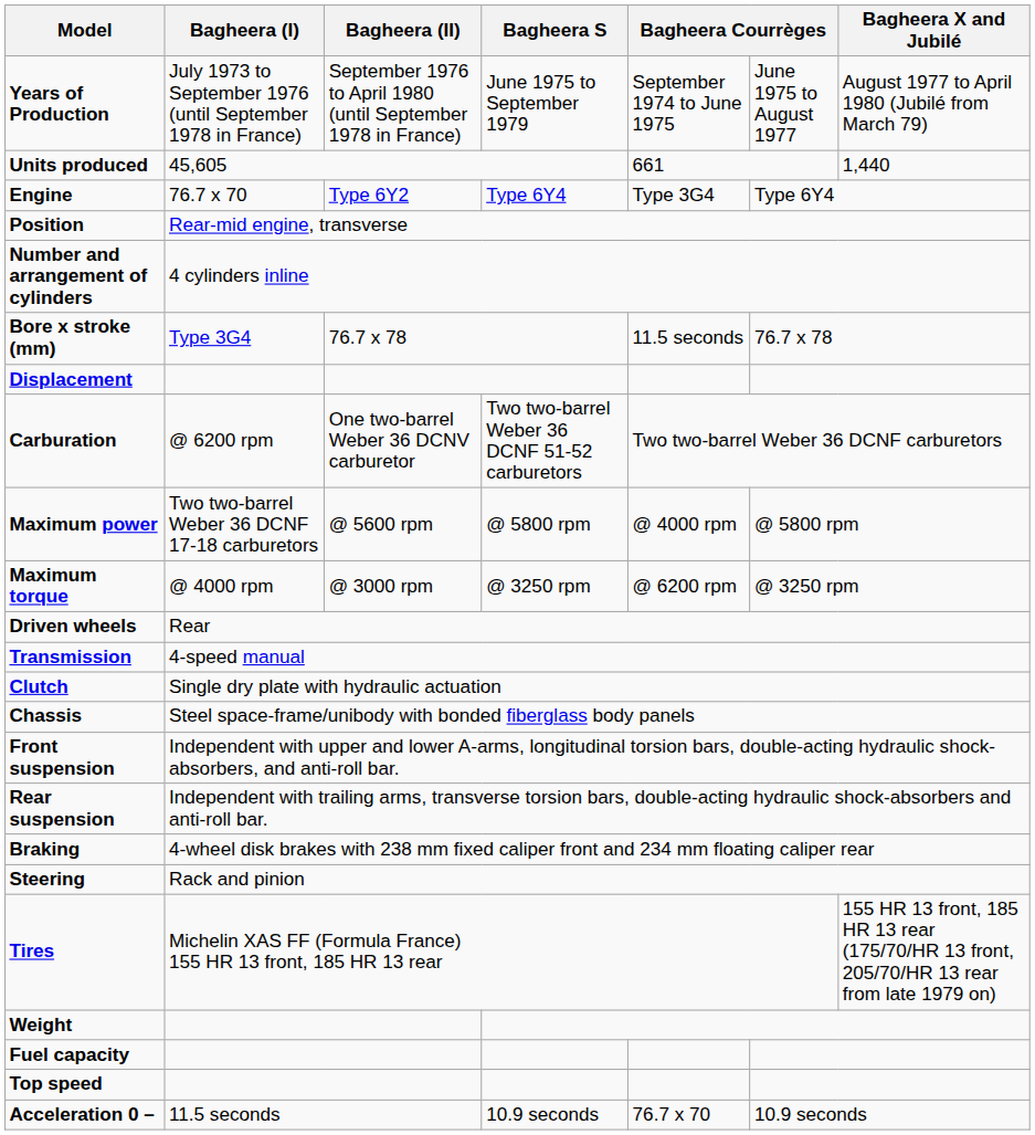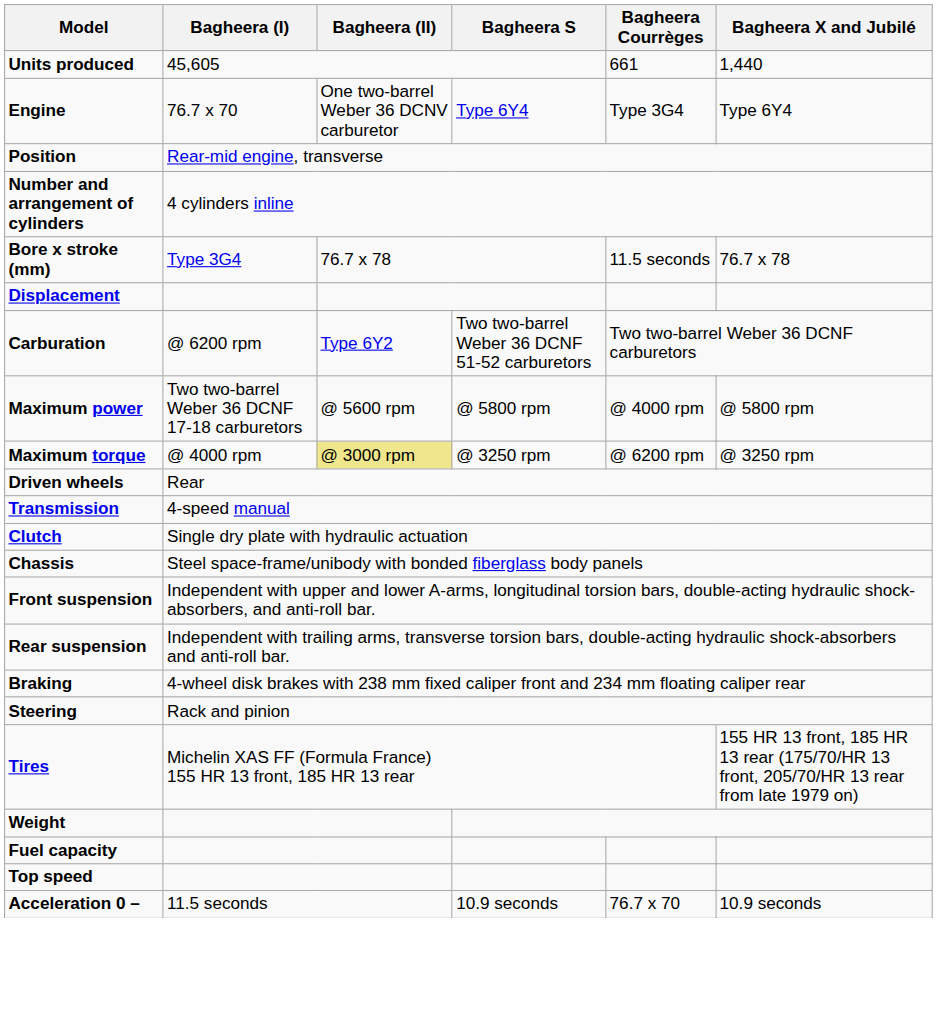 <table class="wikitable defaultcenter col1left">
 <tr>
 <th>Model</th>
 <th>Bagheera (I)</th>
 <th>Bagheera (II)</th>
 <th>Bagheera S</th>
 <th colspan="2">Bagheera Courrèges</th>
 <th>Bagheera X and Jubilé</th>
 </tr>
 <tr>
-<td><strong>Years of Production</strong></td>
-<td>July 1973 to September 1976 (until September 1978 in France)</td>
-<td>September 1976 to April 1980 (until September 1978 in France)</td>
-<td>June 1975 to September 1979</td>
-<td>September 1974 to June 1975</td>
-<td>June 1975 to August 1977</td>
-<td>August 1977 to April 1980 (Jubilé from March 79)</td>
-</tr>
-<tr>
 <td><strong>Units produced</strong></td>
 <td colspan="3">45,605</td>
 <td colspan="2">661</td>
 <td>1,440</td>
 </tr>
 <tr>
 <td><strong>Engine</strong></td>
 <td>76.7 x 70</td>
-<td><a href='#'>Type 6Y2</a></td>
+<td>One two-barrel Weber 36 DCNV carburetor</td>
 <td><a href='#'>Type 6Y4</a></td>
 <td>Type 3G4</td>
 <td colspan="2">Type 6Y4</td>
 </tr>
 <tr>
 <td><strong>Position</strong></td>
 <td colspan="6"><a href='#'>Rear-mid engine</a>, transverse</td>
 </tr>
 <tr>
 <td><strong>Number and arrangement of cylinders</strong></td>
 <td colspan="6">4 cylinders <a href='#'>inline</a></td>
 </tr>
 <tr>
 <td><strong>Bore x stroke (mm)</strong></td>
 <td><a href='#'>Type 3G4</a></td>
 <td colspan="2">76.7 x 78</td>
 <td>11.5 seconds</td>
 <td colspan="2">76.7 x 78</td>
 </tr>
 <tr>
 <td><strong><a href='#'>Displacement</a></strong></td>
 <td></td>
 <td colspan="2"></td>
 <td></td>
 <td colspan="2"></td>
 </tr>
 <tr>
 <td><strong>Carburation</strong></td>
 <td> @ 6200 rpm</td>
-<td>One two-barrel Weber 36 DCNV carburetor</td>
+<td><a href='#'>Type 6Y2</a></td>
 <td>Two two-barrel Weber 36 DCNF 51-52 carburetors</td>
 <td colspan="3">Two two-barrel Weber 36 DCNF carburetors</td>
 </tr>
 <tr>
 <td><strong>Maximum <a href='#'>power</a></strong></td>
 <td>Two two-barrel Weber 36 DCNF 17-18 carburetors</td>
 <td> @ 5600 rpm</td>
 <td> @ 5800 rpm</td>
 <td> @ 4000 rpm</td>
 <td colspan="2"> @ 5800 rpm</td>
 </tr>
 <tr>
 <td><strong>Maximum <a href='#'>torque</a></strong></td>
 <td> @ 4000 rpm</td>
-<td> @ 3000 rpm</td>
+<td style="background: khaki;"> @ 3000 rpm</td>
 <td> @ 3250 rpm</td>
 <td> @ 6200 rpm</td>
 <td colspan="2"> @ 3250 rpm</td>
 </tr>
 <tr>
 <td><strong>Driven wheels</strong></td>
 <td colspan="6">Rear</td>
 </tr>
 <tr>
 <td><strong><a href='#'>Transmission</a></strong></td>
 <td colspan="6">4-speed <a href='#'>manual</a></td>
 </tr>
 <tr>
 <td><strong><a href='#'>Clutch</a></strong></td>
 <td colspan="6">Single dry plate with hydraulic actuation</td>
 </tr>
 <tr>
 <td><strong>Chassis</strong></td>
 <td colspan="6">Steel space-frame/unibody with bonded <a href='#'>fiberglass</a> body panels</td>
 </tr>
 <tr>
 <td><strong>Front suspension</strong></td>
 <td colspan="6">Independent with upper and lower A-arms, longitudinal torsion bars, double-acting hydraulic shock-absorbers, and anti-roll bar.</td>
 </tr>
 <tr>
 <td><strong>Rear suspension</strong></td>
 <td colspan="6">Independent with trailing arms, transverse torsion bars, double-acting hydraulic shock-absorbers and anti-roll bar.</td>
 </tr>
 <tr>
 <td><strong>Braking</strong></td>
 <td colspan="6">4-wheel disk brakes with 238 mm fixed caliper front and 234 mm floating caliper rear</td>
 </tr>
 <tr>
 <td><strong>Steering</strong></td>
 <td colspan="6">Rack and pinion</td>
 </tr>
 <tr>
 <td><strong><a href='#'>Tires</a></strong></td>
 <td colspan="5">Michelin XAS FF (Formula France)<br>155 HR 13 front, 185 HR 13 rear</td>
 <td>155 HR 13 front, 185 HR 13 rear (175/70/HR 13 front, 205/70/HR 13 rear from late 1979 on)</td>
 </tr>
 <tr>
 <td><strong>Weight</strong></td>
 <td colspan="2"></td>
 <td colspan="4"></td>
 </tr>
 <tr>
 <td><strong>Fuel capacity</strong></td>
 <td colspan="2"></td>
 <td></td>
 <td></td>
 <td colspan="2"></td>
 </tr>
 <tr>
 <td><strong>Top speed</strong></td>
 <td colspan="2"></td>
 <td></td>
 <td></td>
 <td colspan="2"></td>
 </tr>
 <tr>
 <td><strong>Acceleration 0 – </strong></td>
 <td colspan="2">11.5 seconds</td>
 <td>10.9 seconds</td>
 <td>76.7 x 70</td>
 <td colspan="2">10.9 seconds</td>
 </tr>
 </table>
